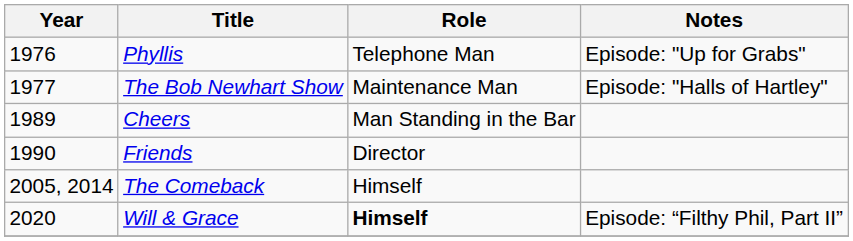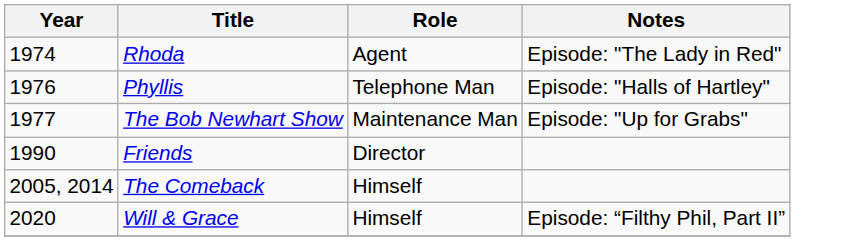 <table class="wikitable sortable">
 <tr>
 <th>Year</th>
 <th>Title</th>
 <th>Role</th>
 <th class="unsortable">Notes</th>
 </tr>
 <tr>
+<td>1974</td>
+<td><em><a href='#'>Rhoda</a></em></td>
+<td>Agent</td>
+<td>Episode: "The Lady in Red"</td>
+</tr>
+<tr>
 <td>1976</td>
 <td><em><a href='#'>Phyllis</a></em></td>
 <td>Telephone Man</td>
-<td>Episode: "Up for Grabs"</td>
+<td>Episode: "Halls of Hartley"</td>
 </tr>
 <tr>
 <td>1977</td>
 <td><em><a href='#'>The Bob Newhart Show</a></em></td>
 <td>Maintenance Man</td>
-<td>Episode: "Halls of Hartley"</td>
-</tr>
-<tr>
-<td>1989</td>
-<td><em><a href='#'>Cheers</a></em></td>
-<td>Man Standing in the Bar</td>
-<td></td>
+<td>Episode: "Up for Grabs"</td>
 </tr>
 <tr>
 <td>1990</td>
 <td><em><a href='#'>Friends</a></em></td>
 <td>Director</td>
 <td></td>
 </tr>
 <tr>
 <td>2005, 2014</td>
 <td><em><a href='#'>The Comeback</a></em></td>
 <td>Himself</td>
 <td></td>
 </tr>
 <tr>
 <td>2020</td>
 <td><em><a href='#'>Will & Grace</a></em></td>
-<td><strong>Himself</strong></td>
+<td>Himself</td>
 <td>Episode: “Filthy Phil, Part II”</td>
 </tr>
 <tr>
 </tr>
 </table>
